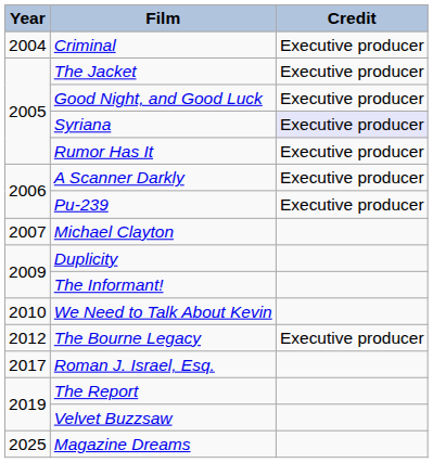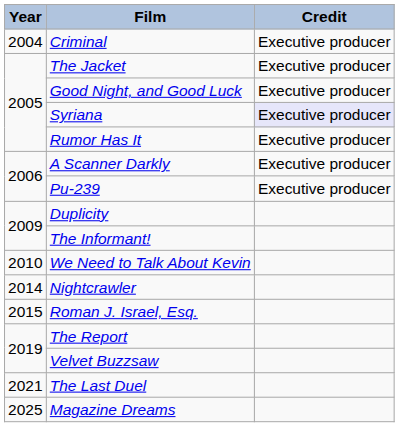 <table class="wikitable" style="font-size:95%;">
 <tr>
 <th style="background:#B0C4DE;">Year</th>
 <th style="background:#B0C4DE;">Film</th>
 <th style="background:#B0C4DE;">Credit</th>
 </tr>
 <tr>
 <td>2004</td>
 <td><em><a href='#'>Criminal</a></em></td>
 <td>Executive producer</td>
 </tr>
 <tr>
 <td rowspan=4>2005</td>
 <td><em><a href='#'>The Jacket</a></em></td>
 <td>Executive producer</td>
 </tr>
 <tr>
 <td><em><a href='#'>Good Night, and Good Luck</a></em></td>
 <td>Executive producer</td>
 </tr>
 <tr>
 <td><em><a href='#'>Syriana</a></em></td>
 <td style="background: lavender;">Executive producer</td>
 </tr>
 <tr>
 <td><em><a href='#'>Rumor Has It</a></em></td>
 <td>Executive producer</td>
 </tr>
 <tr>
 <td rowspan=2>2006</td>
 <td><em><a href='#'>A Scanner Darkly</a></em></td>
 <td>Executive producer</td>
 </tr>
 <tr>
 <td><em><a href='#'>Pu-239</a></em></td>
 <td>Executive producer</td>
 </tr>
 <tr>
-<td>2007</td>
-<td><em><a href='#'>Michael Clayton</a></em></td>
-<td></td>
-</tr>
-<tr>
 <td rowspan=2>2009</td>
 <td><em><a href='#'>Duplicity</a></em></td>
 <td></td>
 </tr>
 <tr>
 <td><em><a href='#'>The Informant!</a></em></td>
 <td></td>
 </tr>
 <tr>
 <td>2010</td>
 <td><em><a href='#'>We Need to Talk About Kevin</a></em></td>
 <td></td>
 </tr>
 <tr>
-<td>2012</td>
-<td><em><a href='#'>The Bourne Legacy</a></em></td>
-<td>Executive producer</td>
+<td>2014</td>
+<td><em><a href='#'>Nightcrawler</a></em></td>
+<td></td>
 </tr>
 <tr>
-<td>2017</td>
+<td>2015</td>
 <td><em><a href='#'>Roman J. Israel, Esq.</a></em></td>
 <td></td>
 </tr>
 <tr>
 <td rowspan=2>2019</td>
 <td><em><a href='#'>The Report</a></em></td>
 <td></td>
 </tr>
 <tr>
 <td><em><a href='#'>Velvet Buzzsaw</a></em></td>
 <td></td>
 </tr>
 <tr>
+<td>2021</td>
+<td><em><a href='#'>The Last Duel</a></em></td>
+<td></td>
+</tr>
+<tr>
 <td>2025</td>
 <td><em><a href='#'>Magazine Dreams</a></em></td>
 <td></td>
 </tr>
 </table>
